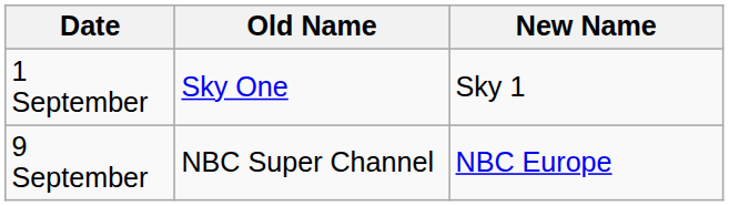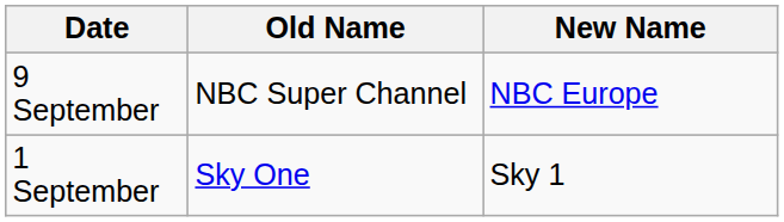 <table class="wikitable">
 <tr>
 <th width=90>Date</th>
 <th width=150>Old Name</th>
 <th width=150>New Name</th>
 </tr>
 <tr>
+<td>9 September</td>
+<td>NBC Super Channel</td>
+<td><a href='#'>NBC Europe</a></td>
+</tr>
+<tr>
 <td>1 September</td>
 <td><a href='#'>Sky One</a></td>
 <td>Sky 1</td>
 </tr>
-<tr>
-<td>9 September</td>
-<td>NBC Super Channel</td>
-<td><a href='#'>NBC Europe</a></td>
-</tr>
 </table>
